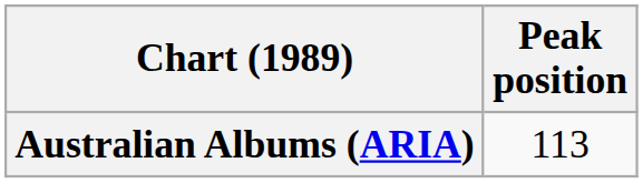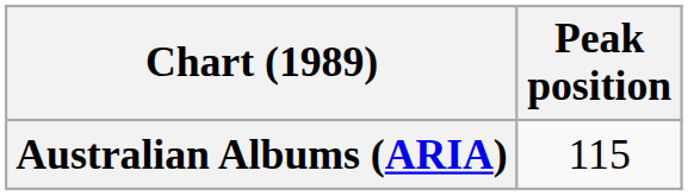 <table class="wikitable plainrowheaders" style="text-align:center">
 <tr>
 <th scope="col">Chart (1989)</th>
 <th scope="col">Peak<br>position</th>
 </tr>
 <tr>
 <th scope="row">Australian Albums (<a href='#'>ARIA</a>)</th>
-<td>113</td>
+<td>115</td>
 </tr>
 </table>
